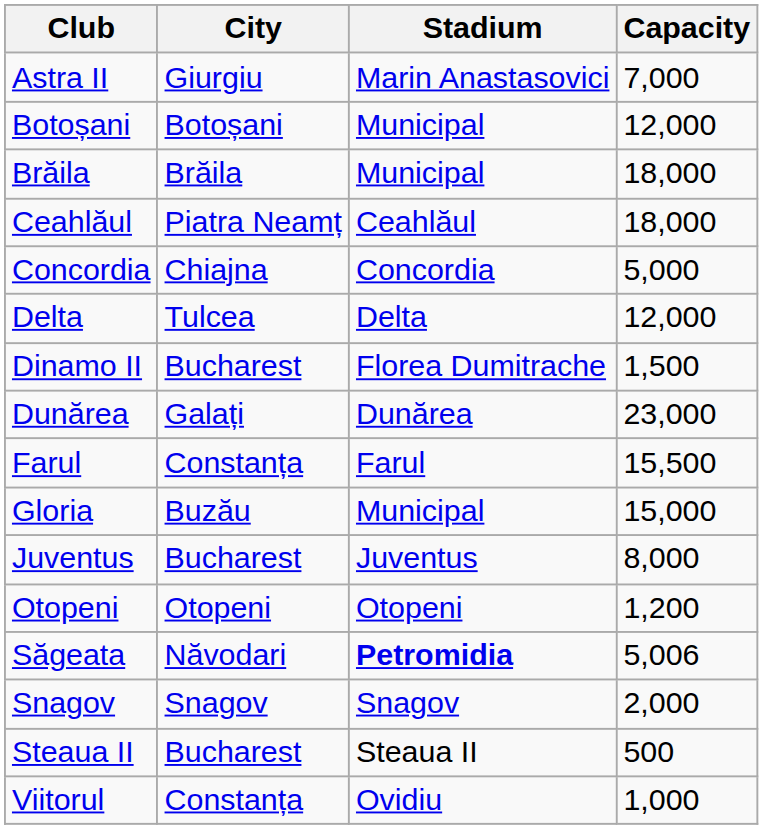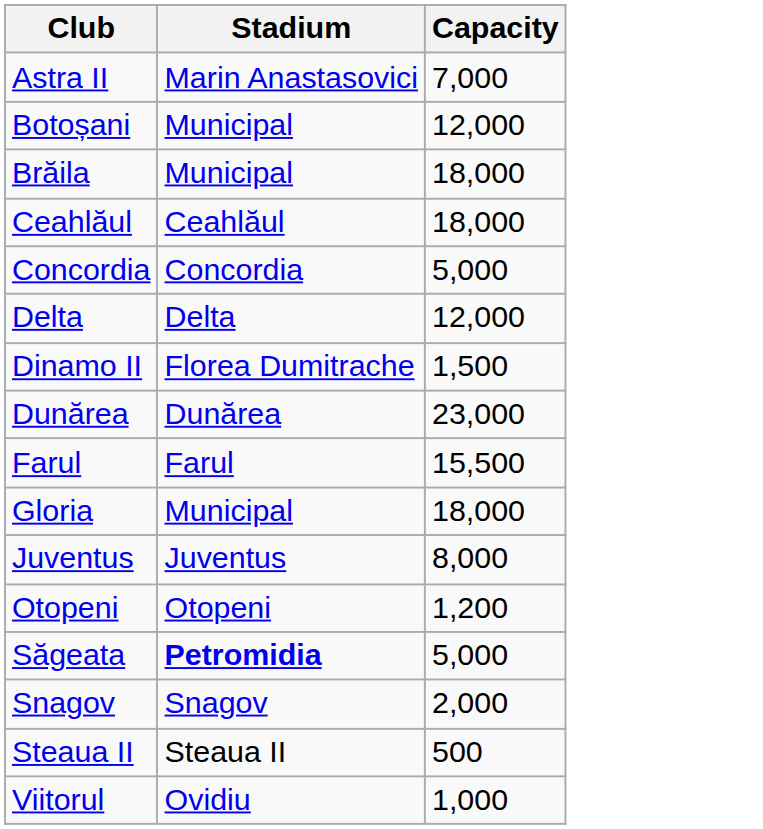 <table class="wikitable sortable">
 <tr>
 <th>Club</th>
-<th>City</th>
 <th>Stadium</th>
 <th>Capacity</th>
 </tr>
 <tr>
 <td><a href='#'>Astra II</a></td>
-<td><a href='#'>Giurgiu</a></td>
 <td><a href='#'>Marin Anastasovici</a></td>
 <td>7,000</td>
 </tr>
 <tr>
-<td><a href='#'>Botoșani</a></td>
 <td><a href='#'>Botoșani</a></td>
 <td><a href='#'>Municipal</a></td>
 <td>12,000</td>
 </tr>
 <tr>
 <td><a href='#'>Brăila</a></td>
-<td><a href='#'>Brăila</a></td>
 <td><a href='#'>Municipal</a></td>
 <td>18,000</td>
 </tr>
 <tr>
 <td><a href='#'>Ceahlăul</a></td>
-<td><a href='#'>Piatra Neamț</a></td>
 <td><a href='#'>Ceahlăul</a></td>
 <td>18,000</td>
 </tr>
 <tr>
 <td><a href='#'>Concordia</a></td>
-<td><a href='#'>Chiajna</a></td>
 <td><a href='#'>Concordia</a></td>
 <td>5,000</td>
 </tr>
 <tr>
 <td><a href='#'>Delta</a></td>
-<td><a href='#'>Tulcea</a></td>
 <td><a href='#'>Delta</a></td>
 <td>12,000</td>
 </tr>
 <tr>
 <td><a href='#'>Dinamo II</a></td>
-<td><a href='#'>Bucharest</a></td>
 <td><a href='#'>Florea Dumitrache</a></td>
 <td>1,500</td>
 </tr>
 <tr>
 <td><a href='#'>Dunărea</a></td>
-<td><a href='#'>Galați</a></td>
 <td><a href='#'>Dunărea</a></td>
 <td>23,000</td>
 </tr>
 <tr>
 <td><a href='#'>Farul</a></td>
-<td><a href='#'>Constanța</a></td>
 <td><a href='#'>Farul</a></td>
 <td>15,500</td>
 </tr>
 <tr>
 <td><a href='#'>Gloria</a></td>
-<td><a href='#'>Buzău</a></td>
 <td><a href='#'>Municipal</a></td>
-<td>15,000</td>
+<td>18,000</td>
 </tr>
 <tr>
 <td><a href='#'>Juventus</a></td>
-<td><a href='#'>Bucharest</a></td>
 <td><a href='#'>Juventus</a></td>
 <td>8,000</td>
 </tr>
 <tr>
 <td><a href='#'>Otopeni</a></td>
 <td><a href='#'>Otopeni</a></td>
-<td><a href='#'>Otopeni</a></td>
 <td>1,200</td>
 </tr>
 <tr>
 <td><a href='#'>Săgeata</a></td>
-<td><a href='#'>Năvodari</a></td>
 <td><strong><a href='#'>Petromidia</a></strong></td>
-<td>5,006</td>
+<td>5,000</td>
 </tr>
 <tr>
-<td><a href='#'>Snagov</a></td>
 <td><a href='#'>Snagov</a></td>
 <td><a href='#'>Snagov</a></td>
 <td>2,000</td>
 </tr>
 <tr>
 <td><a href='#'>Steaua II</a></td>
-<td><a href='#'>Bucharest</a></td>
 <td>Steaua II</td>
 <td>500</td>
 </tr>
 <tr>
 <td><a href='#'>Viitorul</a></td>
-<td><a href='#'>Constanța</a></td>
 <td><a href='#'>Ovidiu</a></td>
 <td>1,000</td>
 </tr>
 </table>
